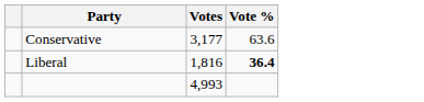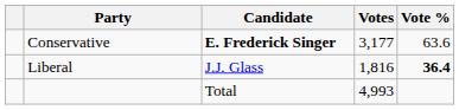 <table class="wikitable">
 <tr>
 <th></th>
 <th scope="col" style="width:175px;">Party</th>
+<th scope="col" style="width:150px;">Candidate</th>
 <th>Votes</th>
 <th>Vote %</th>
 </tr>
 <tr>
 <td>   </td>
 <td>Conservative</td>
+<td><strong>E. Frederick Singer</strong></td>
 <td align=right>3,177</td>
 <td align=right>63.6</td>
 </tr>
 <tr>
 <td>   </td>
 <td>Liberal</td>
+<td><a href='#'>J.J. Glass</a></td>
 <td align=right>1,816</td>
 <td align=right><strong>36.4</strong></td>
 </tr>
 <tr |>
 <td></td>
 <td></td>
+<td>Total</td>
 <td align=right>4,993</td>
 <td></td>
 </tr>
 </table>
